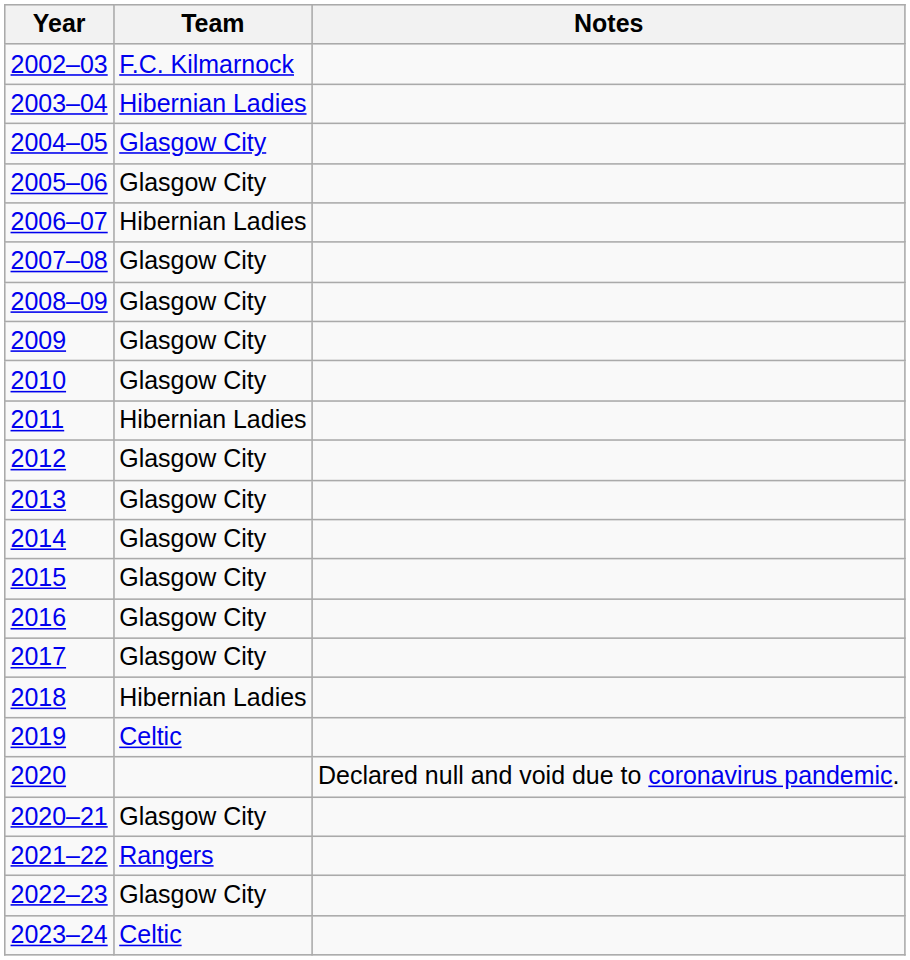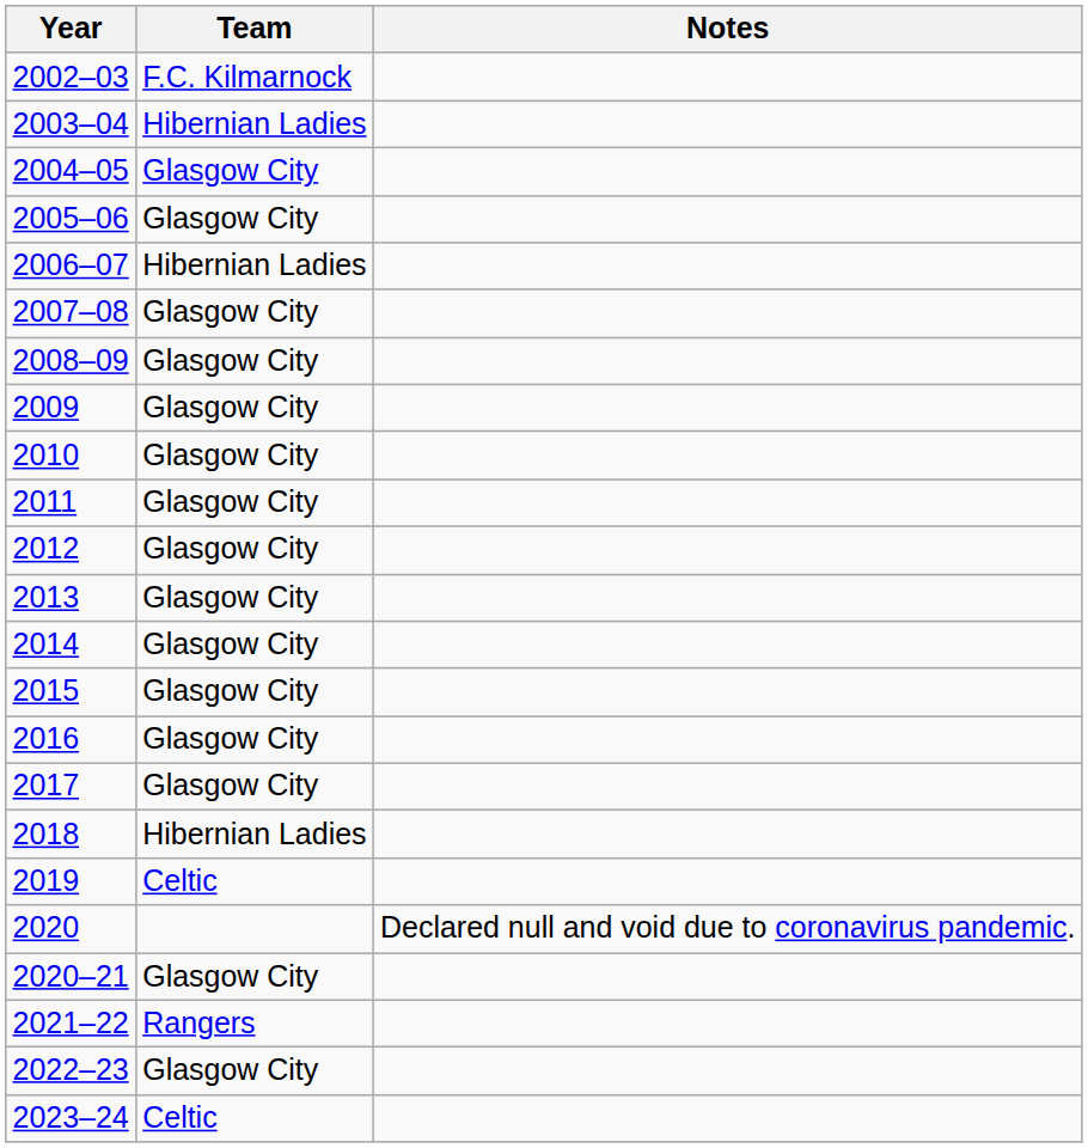 <table class="wikitable">
 <tr>
 <th>Year</th>
 <th>Team</th>
 <th>Notes</th>
 </tr>
 <tr>
 <td><a href='#'>2002–03</a></td>
 <td><a href='#'>F.C. Kilmarnock</a></td>
 <td></td>
 </tr>
 <tr>
 <td><a href='#'>2003–04</a></td>
 <td><a href='#'>Hibernian Ladies</a></td>
 <td></td>
 </tr>
 <tr>
 <td><a href='#'>2004–05</a></td>
 <td><a href='#'>Glasgow City</a></td>
 <td></td>
 </tr>
 <tr>
 <td><a href='#'>2005–06</a></td>
 <td>Glasgow City</td>
 <td></td>
 </tr>
 <tr>
 <td><a href='#'>2006–07</a></td>
 <td>Hibernian Ladies</td>
 <td></td>
 </tr>
 <tr>
 <td><a href='#'>2007–08</a></td>
 <td>Glasgow City</td>
 <td></td>
 </tr>
 <tr>
 <td><a href='#'>2008–09</a></td>
 <td>Glasgow City</td>
 <td></td>
 </tr>
 <tr>
 <td><a href='#'>2009</a></td>
 <td>Glasgow City</td>
 <td></td>
 </tr>
 <tr>
 <td><a href='#'>2010</a></td>
 <td>Glasgow City</td>
 <td></td>
 </tr>
 <tr>
 <td><a href='#'>2011</a></td>
-<td>Hibernian Ladies</td>
+<td>Glasgow City</td>
 <td></td>
 </tr>
 <tr>
 <td><a href='#'>2012</a></td>
 <td>Glasgow City</td>
 <td></td>
 </tr>
 <tr>
 <td><a href='#'>2013</a></td>
 <td>Glasgow City</td>
 <td></td>
 </tr>
 <tr>
 <td><a href='#'>2014</a></td>
 <td>Glasgow City</td>
 <td></td>
 </tr>
 <tr>
 <td><a href='#'>2015</a></td>
 <td>Glasgow City</td>
 <td></td>
 </tr>
 <tr>
 <td><a href='#'>2016</a></td>
 <td>Glasgow City</td>
 <td></td>
 </tr>
 <tr>
 <td><a href='#'>2017</a></td>
 <td>Glasgow City</td>
 <td></td>
 </tr>
 <tr>
 <td><a href='#'>2018</a></td>
 <td>Hibernian Ladies</td>
 <td></td>
 </tr>
 <tr>
 <td><a href='#'>2019</a></td>
 <td><a href='#'>Celtic</a></td>
 <td></td>
 </tr>
 <tr>
 <td><a href='#'>2020</a></td>
 <td></td>
 <td>Declared null and void due to <a href='#'>coronavirus pandemic</a>.</td>
 </tr>
 <tr>
 <td><a href='#'>2020–21</a></td>
 <td>Glasgow City</td>
 <td></td>
 </tr>
 <tr>
 <td><a href='#'>2021–22</a></td>
 <td><a href='#'>Rangers</a></td>
 <td></td>
 </tr>
 <tr>
 <td><a href='#'>2022–23</a></td>
 <td>Glasgow City</td>
 <td></td>
 </tr>
 <tr>
 <td><a href='#'>2023–24</a></td>
 <td><a href='#'>Celtic</a></td>
 <td></td>
 </tr>
 </table>
